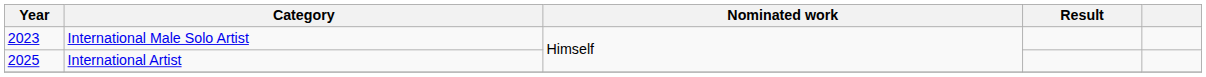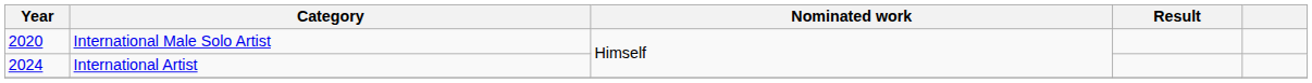 <table class="wikitable" style="width:85%;">
 <tr>
 <th width=5%>Year</th>
 <th style="width:40%;">Category</th>
 <th style="width:40%;">Nominated work</th>
 <th style="width:10%;">Result</th>
 <th width=5%></th>
 </tr>
 <tr>
-<td><a href='#'>2023</a></td>
+<td><a href='#'>2020</a></td>
 <td><a href='#'>International Male Solo Artist</a></td>
 <td rowspan=2>Himself</td>
 <td></td>
 <td align="center"></td>
 </tr>
 <tr>
-<td><a href='#'>2025</a></td>
+<td><a href='#'>2024</a></td>
 <td><a href='#'>International Artist</a></td>
 <td></td>
 <td align="center"></td>
 </tr>
 <tr>
 </tr>
 </table>
